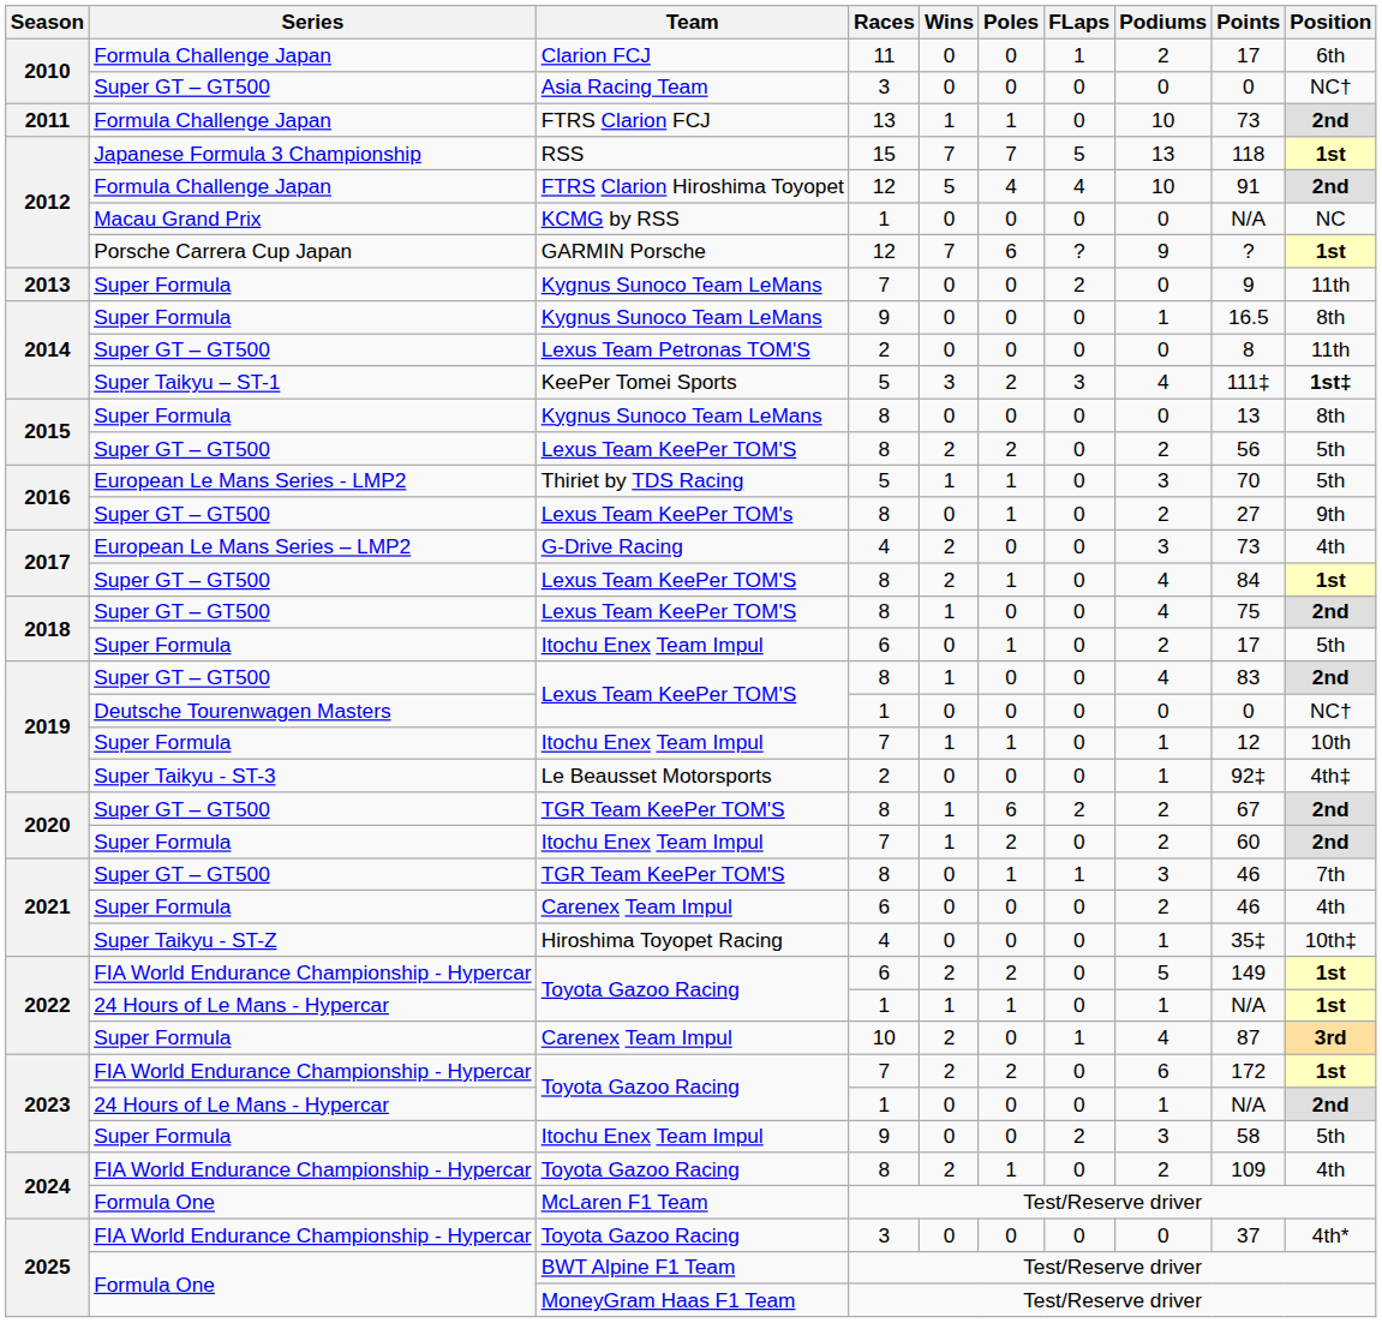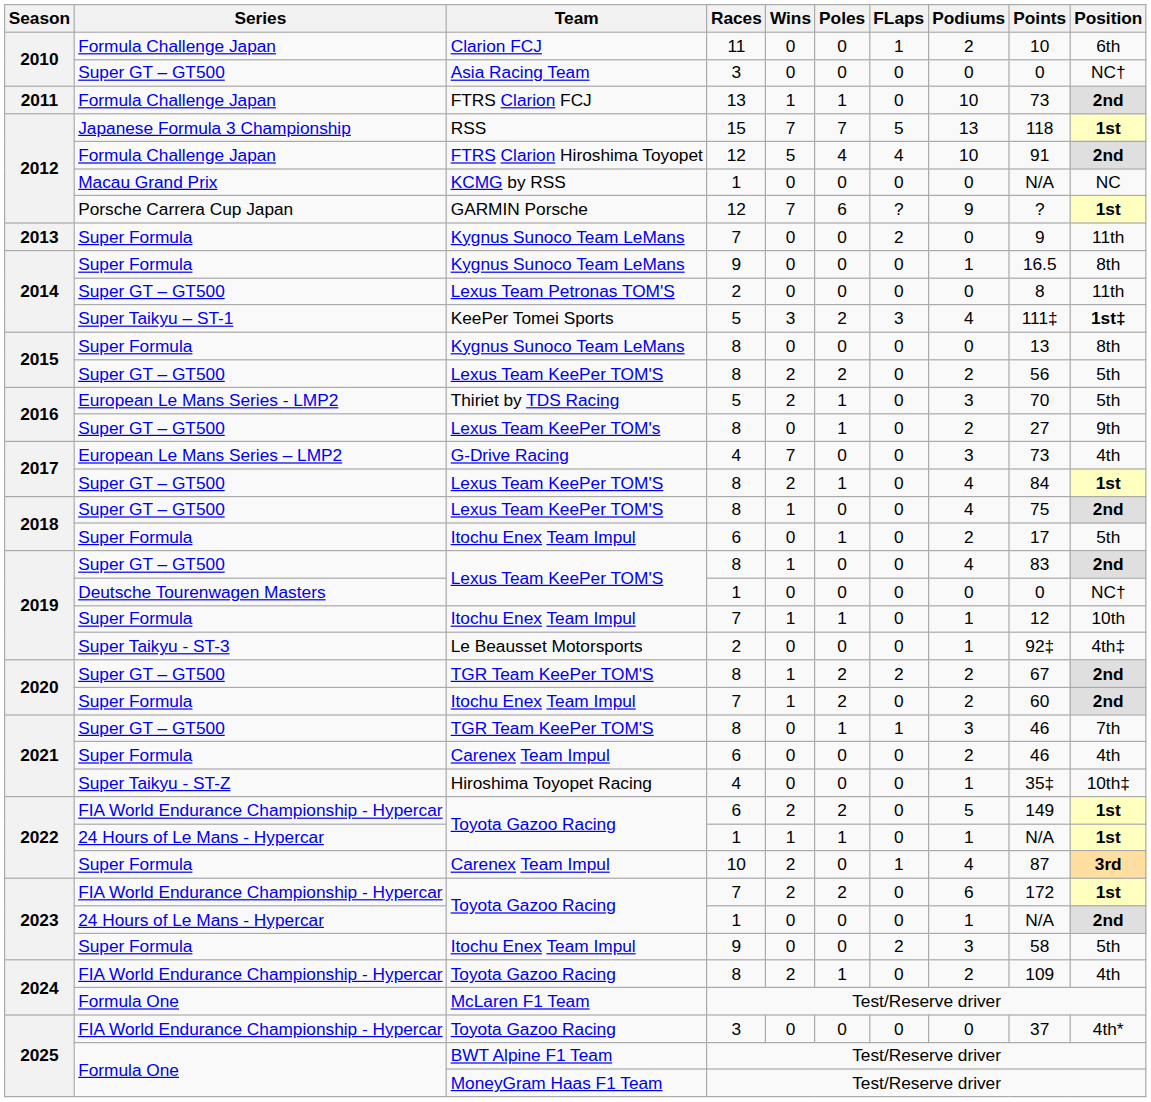 <table class="wikitable" style="font-size: 90%; text-align:center">
 <tr>
 <th>Season</th>
 <th>Series</th>
 <th>Team</th>
 <th>Races</th>
 <th>Wins</th>
 <th>Poles</th>
 <th>FLaps</th>
 <th>Podiums</th>
 <th>Points</th>
 <th>Position</th>
 </tr>
 <tr>
 <th rowspan=2>2010</th>
 <td align=left><a href='#'>Formula Challenge Japan</a></td>
 <td align=left><a href='#'>Clarion FCJ</a></td>
 <td>11</td>
 <td>0</td>
 <td>0</td>
 <td>1</td>
 <td>2</td>
-<td>17</td>
+<td>10</td>
 <td>6th</td>
 </tr>
 <tr>
 <td align=left><a href='#'>Super GT – GT500</a></td>
 <td align=left><a href='#'>Asia Racing Team</a></td>
 <td>3</td>
 <td>0</td>
 <td>0</td>
 <td>0</td>
 <td>0</td>
 <td>0</td>
 <td>NC†</td>
 </tr>
 <tr>
 <th>2011</th>
 <td align=left><a href='#'>Formula Challenge Japan</a></td>
 <td align=left>FTRS <a href='#'>Clarion</a> FCJ</td>
 <td>13</td>
 <td>1</td>
 <td>1</td>
 <td>0</td>
 <td>10</td>
 <td>73</td>
 <td style="background:#DFDFDF;"><strong>2nd</strong></td>
 </tr>
 <tr>
 <th rowspan=4>2012</th>
 <td align=left><a href='#'>Japanese Formula 3 Championship</a></td>
 <td align=left>RSS</td>
 <td>15</td>
 <td>7</td>
 <td>7</td>
 <td>5</td>
 <td>13</td>
 <td>118</td>
 <td style="background:#FFFFBF;"><strong>1st</strong></td>
 </tr>
 <tr>
 <td align=left><a href='#'>Formula Challenge Japan</a></td>
 <td align=left><a href='#'>FTRS</a> <a href='#'>Clarion</a> Hiroshima Toyopet</td>
 <td>12</td>
 <td>5</td>
 <td>4</td>
 <td>4</td>
 <td>10</td>
 <td>91</td>
 <td style="background:#DFDFDF;"><strong>2nd</strong></td>
 </tr>
 <tr>
 <td align=left><a href='#'>Macau Grand Prix</a></td>
 <td align=left><a href='#'>KCMG</a> by RSS</td>
 <td>1</td>
 <td>0</td>
 <td>0</td>
 <td>0</td>
 <td>0</td>
 <td>N/A</td>
 <td>NC</td>
 </tr>
 <tr>
 <td align=left>Porsche Carrera Cup Japan</td>
 <td align=left>GARMIN Porsche</td>
 <td>12</td>
 <td>7</td>
 <td>6</td>
 <td>?</td>
 <td>9</td>
 <td>?</td>
 <td style="background:#FFFFBF;"><strong>1st</strong></td>
 </tr>
 <tr>
 <th>2013</th>
 <td align=left><a href='#'>Super Formula</a></td>
 <td align=left><a href='#'>Kygnus Sunoco Team LeMans</a></td>
 <td>7</td>
 <td>0</td>
 <td>0</td>
 <td>2</td>
 <td>0</td>
 <td>9</td>
 <td>11th</td>
 </tr>
 <tr>
 <th rowspan="3">2014</th>
 <td align=left><a href='#'>Super Formula</a></td>
 <td align=left><a href='#'>Kygnus Sunoco Team LeMans</a></td>
 <td>9</td>
 <td>0</td>
 <td>0</td>
 <td>0</td>
 <td>1</td>
 <td>16.5</td>
 <td>8th</td>
 </tr>
 <tr>
 <td align=left><a href='#'>Super GT – GT500</a></td>
 <td align=left><a href='#'>Lexus Team Petronas TOM'S</a></td>
 <td>2</td>
 <td>0</td>
 <td>0</td>
 <td>0</td>
 <td>0</td>
 <td>8</td>
 <td>11th</td>
 </tr>
 <tr>
 <td align=left><a href='#'>Super Taikyu – ST-1</a></td>
 <td align=left>KeePer Tomei Sports</td>
 <td>5</td>
 <td>3</td>
 <td>2</td>
 <td>3</td>
 <td>4</td>
 <td>111‡</td>
 <td><strong>1st‡</strong></td>
 </tr>
 <tr>
 <th rowspan=2>2015</th>
 <td align=left><a href='#'>Super Formula</a></td>
 <td align=left><a href='#'>Kygnus Sunoco Team LeMans</a></td>
 <td>8</td>
 <td>0</td>
 <td>0</td>
 <td>0</td>
 <td>0</td>
 <td>13</td>
 <td>8th</td>
 </tr>
 <tr>
 <td align=left><a href='#'>Super GT – GT500</a></td>
 <td align=left><a href='#'>Lexus Team KeePer TOM'S</a></td>
 <td>8</td>
 <td>2</td>
 <td>2</td>
 <td>0</td>
 <td>2</td>
 <td>56</td>
 <td>5th</td>
 </tr>
 <tr>
 <th rowspan=2>2016</th>
 <td align=left><a href='#'>European Le Mans Series - LMP2</a></td>
 <td align=left>Thiriet by <a href='#'>TDS Racing</a></td>
 <td>5</td>
-<td>1</td>
+<td>2</td>
 <td>1</td>
 <td>0</td>
 <td>3</td>
 <td>70</td>
 <td>5th</td>
 </tr>
 <tr>
 <td align=left><a href='#'>Super GT – GT500</a></td>
 <td align=left><a href='#'>Lexus Team KeePer TOM's</a></td>
 <td>8</td>
 <td>0</td>
 <td>1</td>
 <td>0</td>
 <td>2</td>
 <td>27</td>
 <td>9th</td>
 </tr>
 <tr>
 <th rowspan=2>2017</th>
 <td align=left><a href='#'>European Le Mans Series – LMP2</a></td>
 <td align=left><a href='#'>G-Drive Racing</a></td>
 <td>4</td>
-<td>2</td>
+<td>7</td>
 <td>0</td>
 <td>0</td>
 <td>3</td>
 <td>73</td>
 <td>4th</td>
 </tr>
 <tr>
 <td align=left><a href='#'>Super GT – GT500</a></td>
 <td align=left><a href='#'>Lexus Team KeePer TOM'S</a></td>
 <td>8</td>
 <td>2</td>
 <td>1</td>
 <td>0</td>
 <td>4</td>
 <td>84</td>
 <td style="background:#FFFFBF;"><strong>1st</strong></td>
 </tr>
 <tr>
 <th rowspan=2>2018</th>
 <td align=left><a href='#'>Super GT – GT500</a></td>
 <td align=left><a href='#'>Lexus Team KeePer TOM'S</a></td>
 <td>8</td>
 <td>1</td>
 <td>0</td>
 <td>0</td>
 <td>4</td>
 <td>75</td>
 <td style="background:#DFDFDF;"><strong>2nd</strong></td>
 </tr>
 <tr>
 <td align=left><a href='#'>Super Formula</a></td>
 <td align=left><a href='#'>Itochu Enex</a> <a href='#'>Team Impul</a></td>
 <td>6</td>
 <td>0</td>
 <td>1</td>
 <td>0</td>
 <td>2</td>
 <td>17</td>
 <td>5th</td>
 </tr>
 <tr>
 <th rowspan="4">2019</th>
 <td align=left><a href='#'>Super GT – GT500</a></td>
 <td align=left rowspan=2><a href='#'>Lexus Team KeePer TOM'S</a></td>
 <td>8</td>
 <td>1</td>
 <td>0</td>
 <td>0</td>
 <td>4</td>
 <td>83</td>
 <td style="background:#DFDFDF;"><strong>2nd</strong></td>
 </tr>
 <tr>
 <td align=left><a href='#'>Deutsche Tourenwagen Masters</a></td>
 <td>1</td>
 <td>0</td>
 <td>0</td>
 <td>0</td>
 <td>0</td>
 <td>0</td>
 <td>NC†</td>
 </tr>
 <tr>
 <td align=left><a href='#'>Super Formula</a></td>
 <td align=left><a href='#'>Itochu Enex</a> <a href='#'>Team Impul</a></td>
 <td>7</td>
 <td>1</td>
 <td>1</td>
 <td>0</td>
 <td>1</td>
 <td>12</td>
 <td>10th</td>
 </tr>
 <tr>
 <td align=left><a href='#'>Super Taikyu - ST-3</a></td>
 <td align=left>Le Beausset Motorsports</td>
 <td>2</td>
 <td>0</td>
 <td>0</td>
 <td>0</td>
 <td>1</td>
 <td>92‡</td>
 <td>4th‡</td>
 </tr>
 <tr>
 <th rowspan=2>2020</th>
 <td align=left><a href='#'>Super GT – GT500</a></td>
 <td align=left><a href='#'>TGR Team KeePer TOM'S</a></td>
 <td>8</td>
 <td>1</td>
-<td>6</td>
+<td>2</td>
 <td>2</td>
 <td>2</td>
 <td>67</td>
 <td style="background:#DFDFDF;"><strong>2nd</strong></td>
 </tr>
 <tr>
 <td align=left><a href='#'>Super Formula</a></td>
 <td align=left><a href='#'>Itochu Enex</a> <a href='#'>Team Impul</a></td>
 <td>7</td>
 <td>1</td>
 <td>2</td>
 <td>0</td>
 <td>2</td>
 <td>60</td>
 <td style="background:#DFDFDF;"><strong>2nd</strong></td>
 </tr>
 <tr>
 <th rowspan="3">2021</th>
 <td align=left><a href='#'>Super GT – GT500</a></td>
 <td align=left><a href='#'>TGR Team KeePer TOM'S</a></td>
 <td>8</td>
 <td>0</td>
 <td>1</td>
 <td>1</td>
 <td>3</td>
 <td>46</td>
 <td>7th</td>
 </tr>
 <tr>
 <td align=left><a href='#'>Super Formula</a></td>
 <td align=left><a href='#'>Carenex</a> <a href='#'>Team Impul</a></td>
 <td>6</td>
 <td>0</td>
 <td>0</td>
 <td>0</td>
 <td>2</td>
 <td>46</td>
 <td>4th</td>
 </tr>
 <tr>
 <td align=left><a href='#'>Super Taikyu - ST-Z</a></td>
 <td align=left>Hiroshima Toyopet Racing</td>
 <td>4</td>
 <td>0</td>
 <td>0</td>
 <td>0</td>
 <td>1</td>
 <td>35‡</td>
 <td>10th‡</td>
 </tr>
 <tr>
 <th rowspan="3">2022</th>
 <td align=left><a href='#'>FIA World Endurance Championship - Hypercar</a></td>
 <td rowspan="2" align="left"><a href='#'>Toyota Gazoo Racing</a></td>
 <td>6</td>
 <td>2</td>
 <td>2</td>
 <td>0</td>
 <td>5</td>
 <td>149</td>
 <td style="background:#FFFFBF;"><strong>1st</strong></td>
 </tr>
 <tr>
 <td align=left><a href='#'>24 Hours of Le Mans - Hypercar</a></td>
 <td>1</td>
 <td>1</td>
 <td>1</td>
 <td>0</td>
 <td>1</td>
 <td>N/A</td>
 <td style="background:#FFFFBF;"><strong>1st</strong></td>
 </tr>
 <tr>
 <td align=left><a href='#'>Super Formula</a></td>
 <td align=left><a href='#'>Carenex</a> <a href='#'>Team Impul</a></td>
 <td>10</td>
 <td>2</td>
 <td>0</td>
 <td>1</td>
 <td>4</td>
 <td>87</td>
 <td style="background:#FFDF9F;"><strong>3rd</strong></td>
 </tr>
 <tr>
 <th rowspan="3">2023</th>
 <td align=left><a href='#'>FIA World Endurance Championship - Hypercar</a></td>
 <td rowspan="2" align="left"><a href='#'>Toyota Gazoo Racing</a></td>
 <td>7</td>
 <td>2</td>
 <td>2</td>
 <td>0</td>
 <td>6</td>
 <td>172</td>
 <td style="background:#FFFFBF;"><strong>1st</strong></td>
 </tr>
 <tr>
 <td align=left><a href='#'>24 Hours of Le Mans - Hypercar</a></td>
 <td>1</td>
 <td>0</td>
 <td>0</td>
 <td>0</td>
 <td>1</td>
 <td>N/A</td>
 <td style="background:#DFDFDF;"><strong>2nd</strong></td>
 </tr>
 <tr>
 <td align=left><a href='#'>Super Formula</a></td>
 <td align=left><a href='#'>Itochu Enex</a> <a href='#'>Team Impul</a></td>
 <td>9</td>
 <td>0</td>
 <td>0</td>
 <td>2</td>
 <td>3</td>
 <td>58</td>
 <td>5th</td>
 </tr>
 <tr>
 <th rowspan="2">2024</th>
 <td align=left><a href='#'>FIA World Endurance Championship - Hypercar</a></td>
 <td align=left><a href='#'>Toyota Gazoo Racing</a></td>
 <td>8</td>
 <td>2</td>
 <td>1</td>
 <td>0</td>
 <td>2</td>
 <td>109</td>
 <td>4th</td>
 </tr>
 <tr>
 <td align=left><a href='#'>Formula One</a></td>
 <td align=left><a href='#'>McLaren F1 Team</a></td>
 <td colspan="7">Test/Reserve driver</td>
 </tr>
 <tr>
 <th rowspan="3">2025</th>
 <td align=left><a href='#'>FIA World Endurance Championship - Hypercar</a></td>
 <td align=left><a href='#'>Toyota Gazoo Racing</a></td>
 <td>3</td>
 <td>0</td>
 <td>0</td>
 <td>0</td>
 <td>0</td>
 <td>37</td>
 <td>4th*</td>
 </tr>
 <tr>
 <td align=left rowspan="2"><a href='#'>Formula One</a></td>
 <td align=left><a href='#'>BWT Alpine F1 Team</a></td>
 <td colspan="7">Test/Reserve driver</td>
 </tr>
 <tr>
 <td align=left><a href='#'>MoneyGram Haas F1 Team</a></td>
 <td colspan="7">Test/Reserve driver</td>
 </tr>
 </table>
